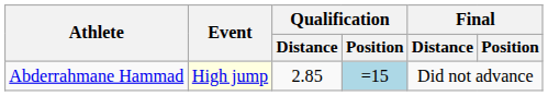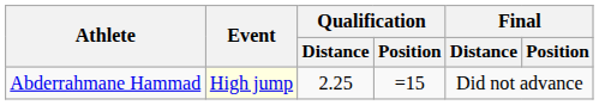 <table class=wikitable style="font-size:90%">
 <tr>
 <th rowspan="2">Athlete</th>
 <th rowspan="2">Event</th>
 <th colspan="2">Qualification</th>
 <th colspan="2">Final</th>
 </tr>
 <tr style="font-size:95%">
 <th>Distance</th>
 <th>Position</th>
 <th>Distance</th>
 <th>Position</th>
 </tr>
 <tr align=center>
 <td align=left><a href='#'>Abderrahmane Hammad</a></td>
 <td align=left style="background: lightyellow;"><a href='#'>High jump</a></td>
-<td>2.85</td>
-<td style="background: lightblue;">=15</td>
+<td>2.25</td>
+<td>=15</td>
 <td colspan=2>Did not advance</td>
 </tr>
 </table>
